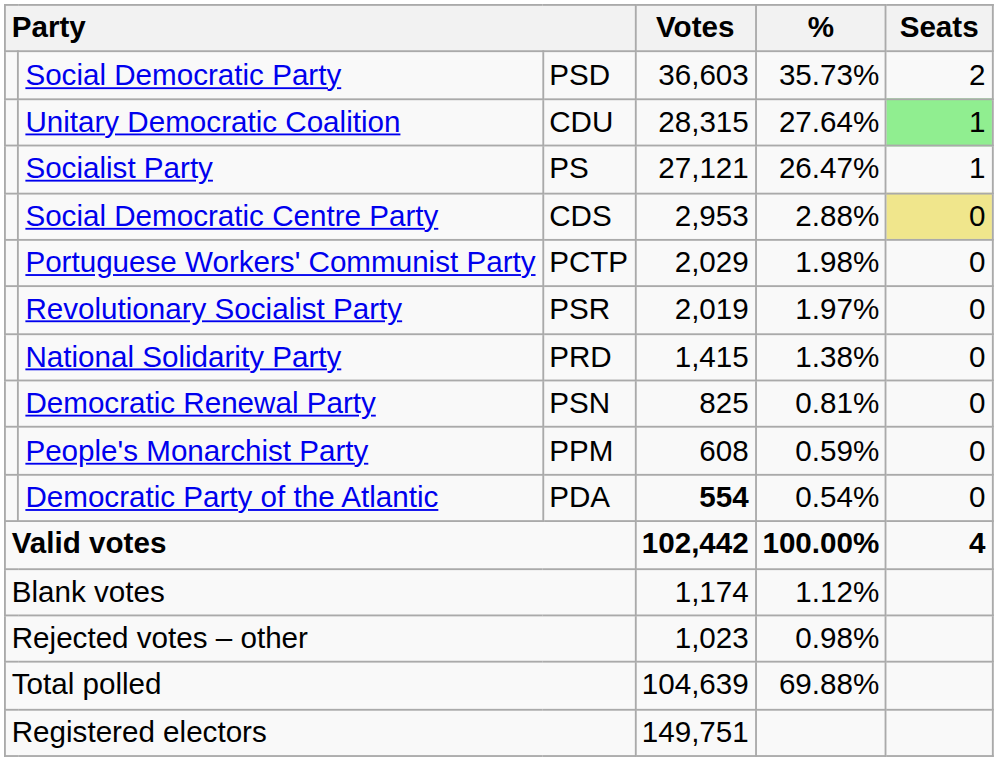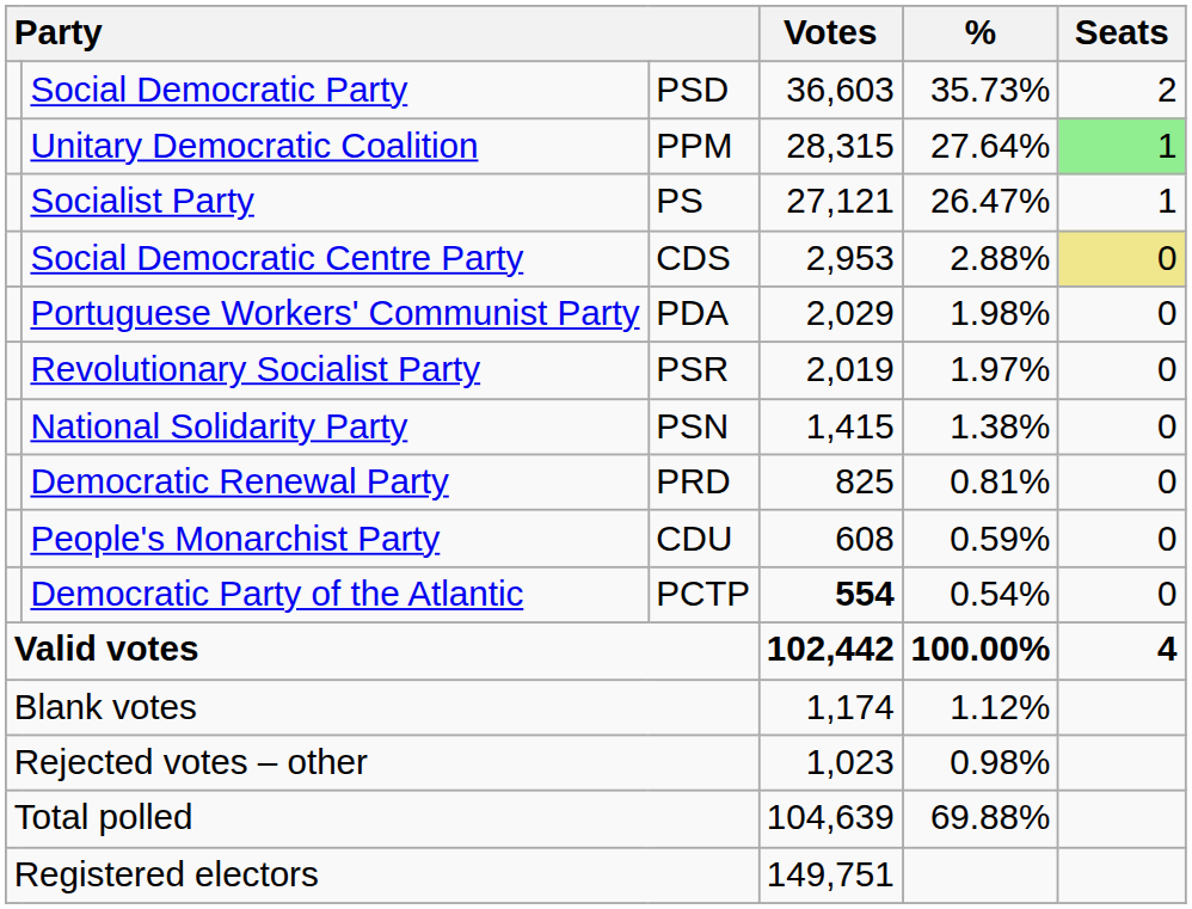 <table class="wikitable" border="1" style="text-align:right;">
 <tr>
 <th style="text-align:left;" colspan=3>Party</th>
 <th align=center width="50">Votes</th>
 <th align=center width="50">%</th>
 <th align=center width="50">Seats</th>
 </tr>
 <tr>
 <td></td>
 <td align=left><a href='#'>Social Democratic Party</a></td>
 <td align=left>PSD</td>
 <td>36,603</td>
 <td>35.73%</td>
 <td>2</td>
 </tr>
 <tr>
 <td></td>
 <td align=left style="white-space: nowrap;"><a href='#'>Unitary Democratic Coalition</a></td>
-<td align=left>CDU</td>
+<td align=left>PPM</td>
 <td>28,315</td>
 <td>27.64%</td>
 <td style="background: lightgreen;">1</td>
 </tr>
 <tr>
 <td></td>
 <td align=left><a href='#'>Socialist Party</a></td>
 <td align=left>PS</td>
 <td>27,121</td>
 <td>26.47%</td>
 <td>1</td>
 </tr>
 <tr>
 <td></td>
 <td align=left style="white-space: nowrap;"><a href='#'>Social Democratic Centre Party</a></td>
 <td align=left>CDS</td>
 <td>2,953</td>
 <td>2.88%</td>
 <td style="background: khaki;">0</td>
 </tr>
 <tr>
 <td></td>
 <td align=left><a href='#'>Portuguese Workers' Communist Party</a></td>
-<td align=left>PCTP</td>
+<td align=left>PDA</td>
 <td>2,029</td>
 <td>1.98%</td>
 <td>0</td>
 </tr>
 <tr>
 <td></td>
 <td align=left><a href='#'>Revolutionary Socialist Party</a></td>
 <td align=left>PSR</td>
 <td>2,019</td>
 <td>1.97%</td>
 <td>0</td>
 </tr>
 <tr>
 <td></td>
 <td align=left><a href='#'>National Solidarity Party</a></td>
-<td align=left>PRD</td>
+<td align=left>PSN</td>
 <td>1,415</td>
 <td>1.38%</td>
 <td>0</td>
 </tr>
 <tr>
 <td></td>
 <td align=left><a href='#'>Democratic Renewal Party</a></td>
-<td align=left>PSN</td>
+<td align=left>PRD</td>
 <td>825</td>
 <td>0.81%</td>
 <td>0</td>
 </tr>
 <tr>
 <td></td>
 <td align=left><a href='#'>People's Monarchist Party</a></td>
-<td align=left>PPM</td>
+<td align=left>CDU</td>
 <td>608</td>
 <td>0.59%</td>
 <td>0</td>
 </tr>
 <tr>
 <td></td>
 <td align=left><a href='#'>Democratic Party of the Atlantic</a></td>
-<td align=left>PDA</td>
+<td align=left>PCTP</td>
 <td><strong>554</strong></td>
 <td>0.54%</td>
 <td>0</td>
 </tr>
 <tr style="font-weight:bold">
 <td align=left colspan=3>Valid votes</td>
 <td>102,442</td>
 <td>100.00%</td>
 <td>4</td>
 </tr>
 <tr>
 <td align=left colspan=3>Blank votes</td>
 <td>1,174</td>
 <td>1.12%</td>
 <td></td>
 </tr>
 <tr>
 <td align=left colspan=3>Rejected votes – other</td>
 <td>1,023</td>
 <td>0.98%</td>
 <td></td>
 </tr>
 <tr>
 <td align=left colspan=3>Total polled</td>
 <td>104,639</td>
 <td>69.88%</td>
 <td></td>
 </tr>
 <tr>
 <td align=left colspan=3>Registered electors</td>
 <td>149,751</td>
 <td></td>
 <td></td>
 </tr>
 </table>
